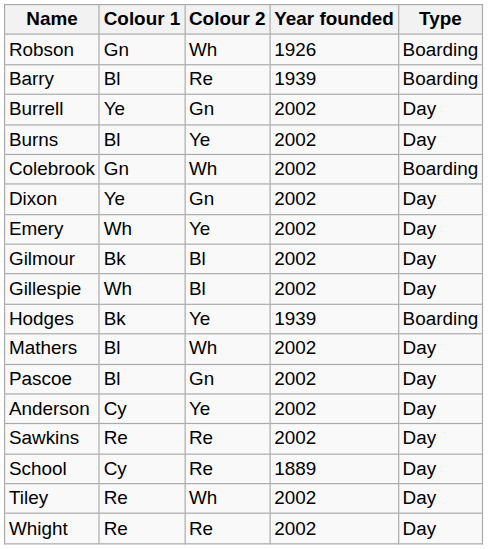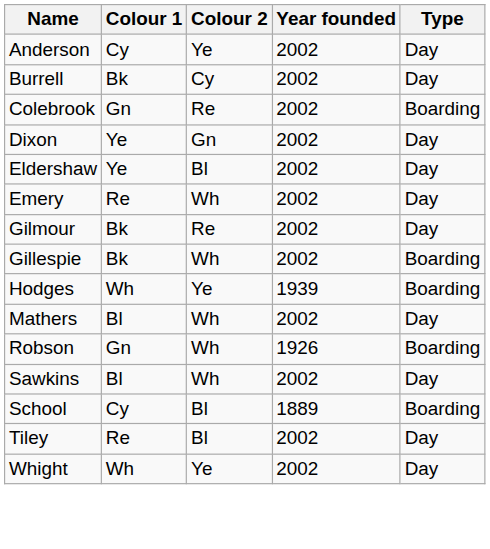 <table class="wikitable sortable">
 <tr>
 <th>Name</th>
 <th>Colour 1</th>
 <th>Colour 2</th>
 <th>Year founded</th>
 <th>Type</th>
 </tr>
 <tr>
-<td>Robson</td>
-<td>Gn </td>
-<td>Wh </td>
-<td>1926</td>
-<td>Boarding</td>
-</tr>
-<tr>
-<td>Barry</td>
-<td>Bl </td>
-<td>Re </td>
-<td>1939</td>
-<td>Boarding</td>
-</tr>
-<tr>
-<td>Burrell</td>
+<td>Anderson</td>
+<td>Cy </td>
 <td>Ye </td>
-<td>Gn </td>
 <td>2002</td>
 <td>Day</td>
 </tr>
 <tr>
-<td>Burns</td>
-<td>Bl </td>
-<td>Ye </td>
+<td>Burrell</td>
+<td>Bk </td>
+<td>Cy </td>
 <td>2002</td>
 <td>Day</td>
 </tr>
 <tr>
 <td>Colebrook</td>
 <td>Gn </td>
-<td>Wh </td>
+<td>Re </td>
 <td>2002</td>
 <td>Boarding</td>
 </tr>
 <tr>
 <td>Dixon</td>
 <td>Ye </td>
 <td>Gn </td>
 <td>2002</td>
 <td>Day</td>
 </tr>
 <tr>
+<td>Eldershaw</td>
+<td>Ye </td>
+<td>Bl </td>
+<td>2002</td>
+<td>Day</td>
+</tr>
+<tr>
 <td>Emery</td>
+<td>Re </td>
 <td>Wh </td>
-<td>Ye </td>
 <td>2002</td>
 <td>Day</td>
 </tr>
 <tr>
 <td>Gilmour</td>
 <td>Bk </td>
-<td>Bl </td>
+<td>Re </td>
 <td>2002</td>
 <td>Day</td>
 </tr>
 <tr>
 <td>Gillespie</td>
+<td>Bk </td>
 <td>Wh </td>
-<td>Bl </td>
 <td>2002</td>
-<td>Day</td>
+<td>Boarding</td>
 </tr>
 <tr>
 <td>Hodges</td>
-<td>Bk </td>
+<td>Wh </td>
 <td>Ye </td>
 <td>1939</td>
 <td>Boarding</td>
 </tr>
 <tr>
 <td>Mathers</td>
 <td>Bl </td>
 <td>Wh </td>
 <td>2002</td>
 <td>Day</td>
 </tr>
 <tr>
-<td>Pascoe</td>
-<td>Bl </td>
+<td>Robson</td>
 <td>Gn </td>
-<td>2002</td>
-<td>Day</td>
-</tr>
-<tr>
-<td>Anderson</td>
-<td>Cy </td>
-<td>Ye </td>
-<td>2002</td>
-<td>Day</td>
+<td>Wh </td>
+<td>1926</td>
+<td>Boarding</td>
 </tr>
 <tr>
 <td>Sawkins</td>
-<td>Re </td>
-<td>Re </td>
+<td>Bl </td>
+<td>Wh </td>
 <td>2002</td>
 <td>Day</td>
 </tr>
 <tr>
 <td>School</td>
 <td>Cy </td>
-<td>Re </td>
+<td>Bl </td>
 <td>1889</td>
-<td>Day</td>
+<td>Boarding</td>
 </tr>
 <tr>
 <td>Tiley</td>
 <td>Re </td>
-<td>Wh </td>
+<td>Bl </td>
 <td>2002</td>
 <td>Day</td>
 </tr>
 <tr>
 <td>Whight</td>
-<td>Re </td>
-<td>Re </td>
+<td>Wh </td>
+<td>Ye </td>
 <td>2002</td>
 <td>Day</td>
 </tr>
 </table>
